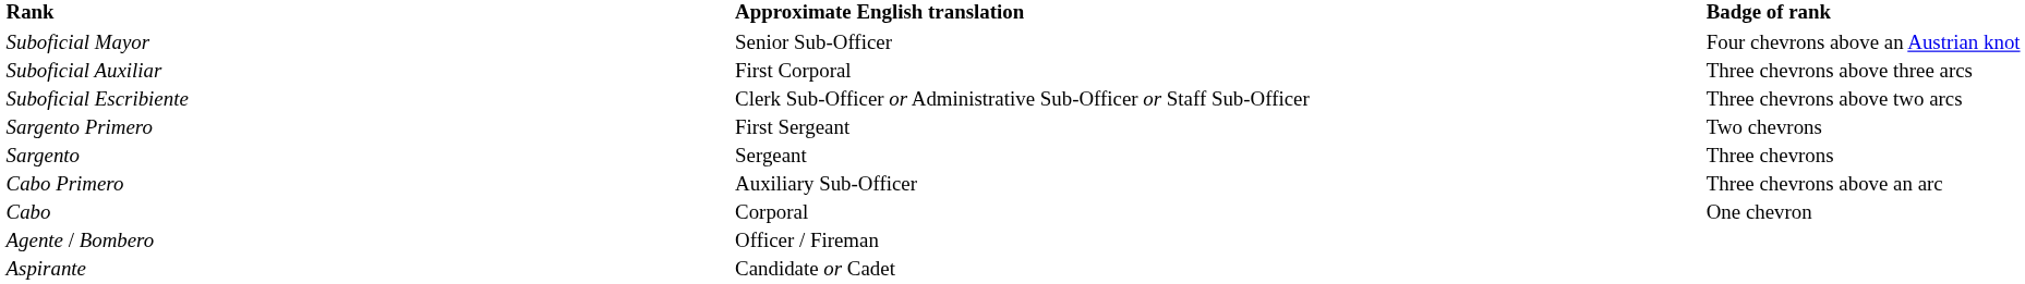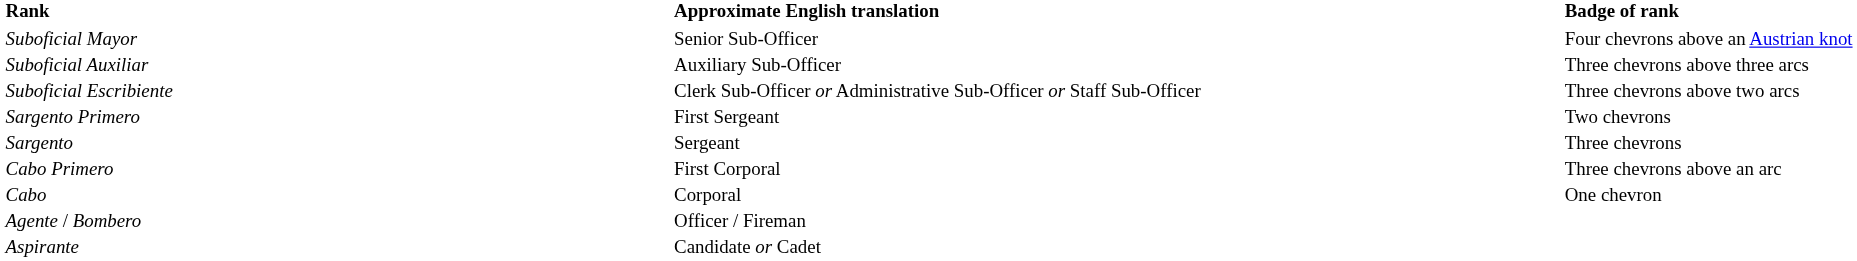 <table id="toc">
 <tr>
 <th width="12%" align="left">Rank</th>
 <th width="16%" align="left">Approximate English translation</th>
 <th width="14%" align="left">Badge of rank</th>
 </tr>
 <tr>
 </tr>
 <tr>
 <td align="left"><em>Suboficial Mayor</em></td>
 <td align="left">Senior Sub-Officer</td>
 <td align="left">Four chevrons above an <a href='#'>Austrian knot</a></td>
 </tr>
 <tr>
 <td align="left"><em>Suboficial Auxiliar</em></td>
-<td align="left">First Corporal</td>
+<td align="left">Auxiliary Sub-Officer</td>
 <td align="left">Three chevrons above three arcs</td>
 </tr>
 <tr>
 <td align="left"><em>Suboficial Escribiente</em></td>
 <td align="left">Clerk Sub-Officer <em>or</em> Administrative Sub-Officer <em>or</em> Staff Sub-Officer</td>
 <td align="left">Three chevrons above two arcs</td>
 </tr>
 <tr>
 <td align="left"><em>Sargento Primero</em></td>
 <td align="left">First Sergeant</td>
 <td align="left">Two chevrons</td>
 </tr>
 <tr>
 <td align="left"><em>Sargento</em></td>
 <td align="left">Sergeant</td>
 <td align="left">Three chevrons</td>
 </tr>
 <tr>
 <td align="left"><em>Cabo Primero</em></td>
-<td align="left">Auxiliary Sub-Officer</td>
+<td align="left">First Corporal</td>
 <td align="left">Three chevrons above an arc</td>
 </tr>
 <tr>
 <td align="left"><em>Cabo</em></td>
 <td align="left">Corporal</td>
 <td align="left">One chevron</td>
 </tr>
 <tr>
 <td align="left"><em>Agente</em> / <em>Bombero</em></td>
 <td align="left">Officer / Fireman</td>
 </tr>
 <tr>
 <td align="left"><em>Aspirante</em></td>
 <td align="left">Candidate <em>or</em> Cadet</td>
 </tr>
 </table>
